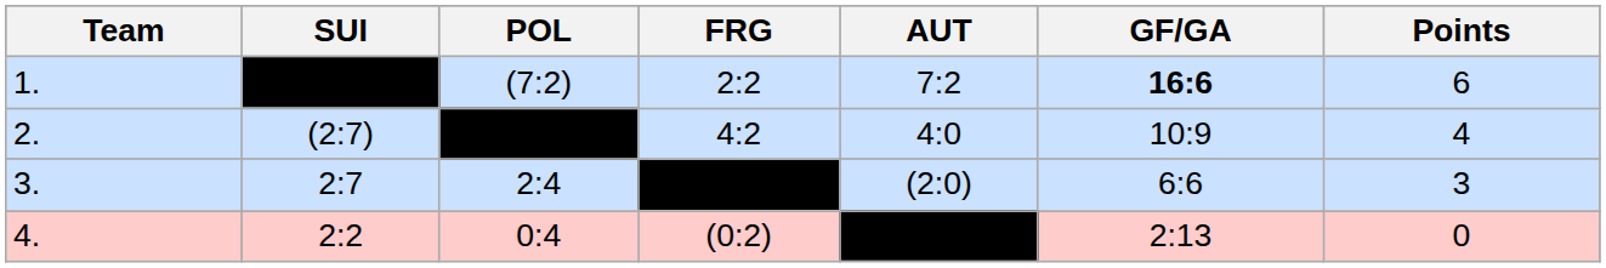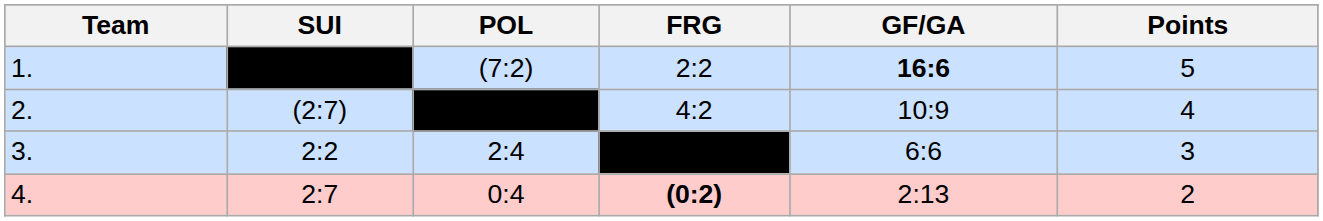 <table class="wikitable" bgcolor="#EFEFFF" width="50%">
 <tr bgcolor="#BCD2EE">
 <th>Team</th>
 <th>SUI</th>
 <th>POL</th>
 <th>FRG</th>
-<th>AUT</th>
 <th>GF/GA</th>
 <th>Points</th>
 </tr>
 <tr bgcolor="#CAE1FF" align="center">
 <td align="left">1. </td>
 <td style="background:#000000;"></td>
 <td>(7:2)</td>
 <td>2:2</td>
-<td>7:2</td>
 <td><strong>16:6</strong></td>
-<td>6</td>
+<td>5</td>
 </tr>
 <tr bgcolor="#CAE1FF" align="center">
 <td align="left">2. </td>
 <td>(2:7)</td>
 <td style="background:#000000;"></td>
 <td>4:2</td>
-<td>4:0</td>
 <td>10:9</td>
 <td>4</td>
 </tr>
 <tr bgcolor="#CAE1FF" align="center">
 <td align="left">3. </td>
-<td>2:7</td>
+<td>2:2</td>
 <td>2:4</td>
 <td style="background:#000000;"></td>
-<td>(2:0)</td>
 <td>6:6</td>
 <td>3</td>
 </tr>
 <tr bgcolor="ffcccc" align="center">
 <td align="left">4. </td>
-<td>2:2</td>
+<td>2:7</td>
 <td>0:4</td>
-<td>(0:2)</td>
-<td style="background:#000000;"></td>
+<td><strong>(0:2)</strong></td>
 <td>2:13</td>
-<td>0</td>
+<td>2</td>
 </tr>
 </table>
